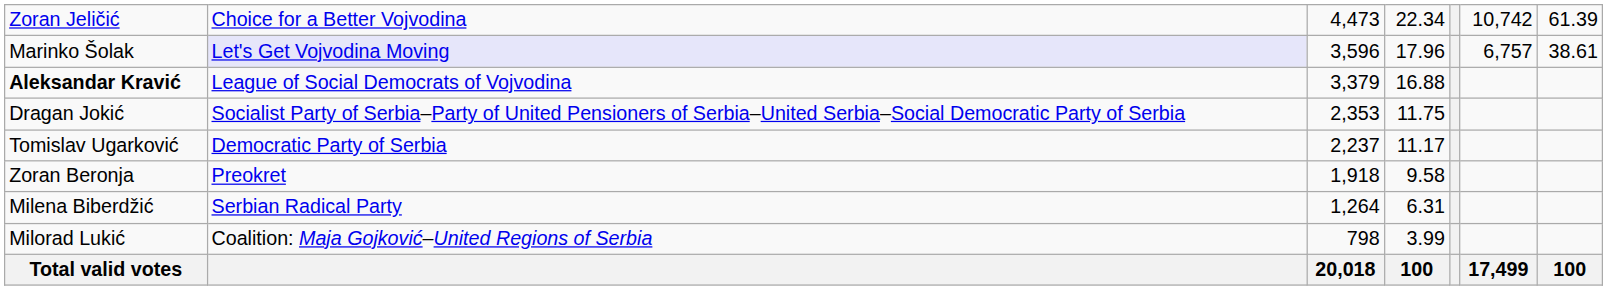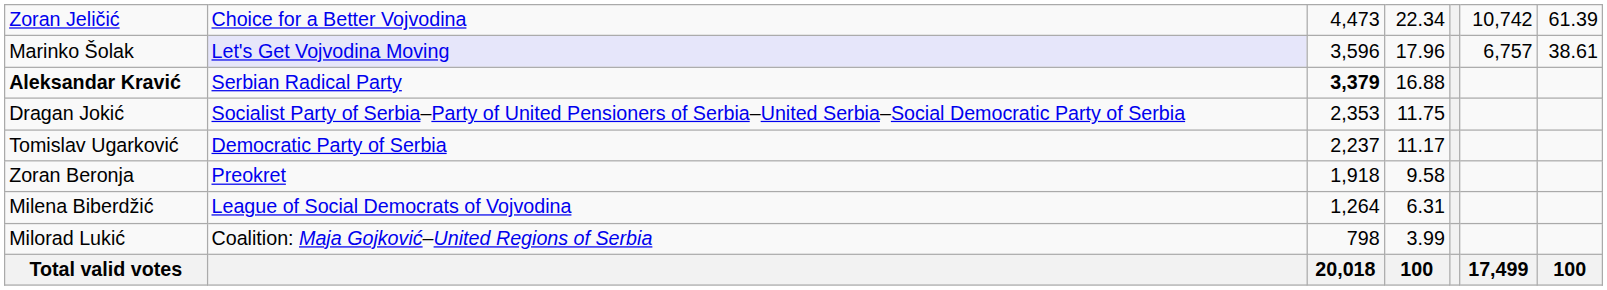 <table style="width:1300px;" class="wikitable">
 <tr>
 <td align="left"><a href='#'>Zoran Jeličić</a></td>
 <td align="left"><a href='#'>Choice for a Better Vojvodina</a></td>
 <td align="right">4,473</td>
 <td align="right">22.34</td>
 <th align="left"></th>
 <td align="right">10,742</td>
 <td align="right">61.39</td>
 </tr>
 <tr>
 <td align="left">Marinko Šolak</td>
 <td align="left" style="background: lavender;"><a href='#'>Let's Get Vojvodina Moving</a></td>
 <td align="right">3,596</td>
 <td align="right">17.96</td>
 <th align="left"></th>
 <td align="right">6,757</td>
 <td align="right">38.61</td>
 </tr>
 <tr>
 <td align="left"><strong>Aleksandar Kravić</strong></td>
-<td align="left"><a href='#'>League of Social Democrats of Vojvodina</a></td>
-<td align="right">3,379</td>
+<td align="left"><a href='#'>Serbian Radical Party</a></td>
+<td align="right"><strong>3,379</strong></td>
 <td align="right">16.88</td>
 <th align="left"></th>
 <td align="right"></td>
 <td align="right"></td>
 </tr>
 <tr>
 <td align="left">Dragan Jokić</td>
 <td align="left"><a href='#'>Socialist Party of Serbia</a>–<a href='#'>Party of United Pensioners of Serbia</a>–<a href='#'>United Serbia</a>–<a href='#'>Social Democratic Party of Serbia</a></td>
 <td align="right">2,353</td>
 <td align="right">11.75</td>
 <th align="left"></th>
 <td align="right"></td>
 <td align="right"></td>
 </tr>
 <tr>
 <td align="left">Tomislav Ugarković</td>
 <td align="left"><a href='#'>Democratic Party of Serbia</a></td>
 <td align="right">2,237</td>
 <td align="right">11.17</td>
 <th align="left"></th>
 <td align="right"></td>
 <td align="right"></td>
 </tr>
 <tr>
 <td align="left">Zoran Beronja</td>
 <td align="left"><a href='#'>Preokret</a></td>
 <td align="right">1,918</td>
 <td align="right">9.58</td>
 <th align="left"></th>
 <td align="right"></td>
 <td align="right"></td>
 </tr>
 <tr>
 <td align="left">Milena Biberdžić</td>
-<td align="left"><a href='#'>Serbian Radical Party</a></td>
+<td align="left"><a href='#'>League of Social Democrats of Vojvodina</a></td>
 <td align="right">1,264</td>
 <td align="right">6.31</td>
 <th align="left"></th>
 <td align="right"></td>
 <td align="right"></td>
 </tr>
 <tr>
 <td align="left">Milorad Lukić</td>
 <td align="left">Coalition: <em><a href='#'>Maja Gojković</a>–<a href='#'>United Regions of Serbia</a></em></td>
 <td align="right">798</td>
 <td align="right">3.99</td>
 <th align="left"></th>
 <td align="right"></td>
 <td align="right"></td>
 </tr>
 <tr>
 <th align="left">Total valid votes</th>
 <th align="left"></th>
 <th align="right">20,018</th>
 <th align="right">100</th>
 <th align="left"></th>
 <th align="right">17,499</th>
 <th align="right">100</th>
 </tr>
 </table>
